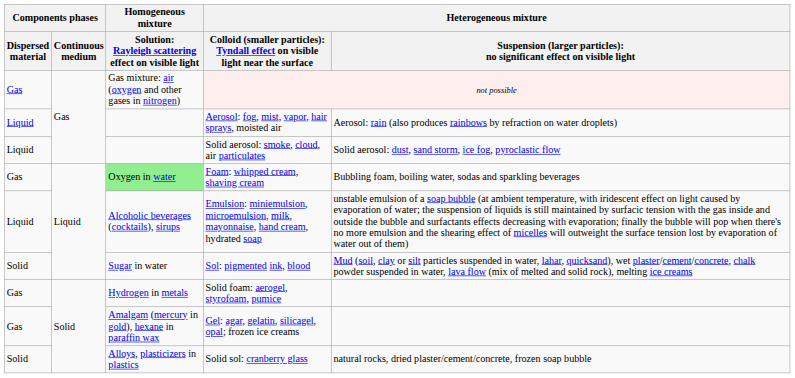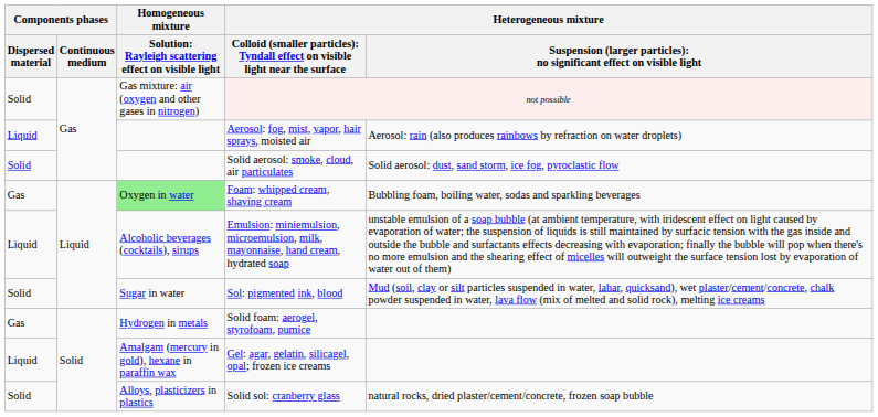 <table class="wikitable">
 <tr>
 <th colspan="2">Components phases</th>
 <th>Homogeneous mixture</th>
 <th colspan="2">Heterogeneous mixture</th>
 </tr>
 <tr>
 <th>Dispersed<br> material</th>
 <th>Continuous<br> medium</th>
 <th>Solution:<br> <a href='#'>Rayleigh scattering</a> effect on visible light</th>
 <th>Colloid (smaller particles):<br> <a href='#'>Tyndall effect</a> on visible light near the surface</th>
 <th>Suspension (larger particles):<br> no significant effect on visible light</th>
 </tr>
 <tr>
-<td><a href='#'>Gas</a></td>
+<td>Solid</td>
 <td rowspan="3">Gas</td>
 <td>Gas mixture: <a href='#'>air</a> (<a href='#'>oxygen</a> and other gases in <a href='#'>nitrogen</a>)</td>
 <td colspan="2" style="background:#fee; text-align:center"><small><em>not possible</em></small></td>
 </tr>
 <tr>
 <td><a href='#'>Liquid</a></td>
 <td></td>
 <td><a href='#'>Aerosol</a>: <a href='#'>fog</a>, <a href='#'>mist</a>, <a href='#'>vapor</a>, <a href='#'>hair sprays</a>, moisted air</td>
 <td>Aerosol: <a href='#'>rain</a> (also produces <a href='#'>rainbows</a> by refraction on water droplets)</td>
 </tr>
 <tr>
-<td>Liquid</td>
+<td><a href='#'>Solid</a></td>
 <td></td>
 <td>Solid aerosol: <a href='#'>smoke</a>, <a href='#'>cloud</a>, air <a href='#'>particulates</a></td>
 <td>Solid aerosol: <a href='#'>dust</a>, <a href='#'>sand storm</a>, <a href='#'>ice fog</a>, <a href='#'>pyroclastic flow</a></td>
 </tr>
 <tr>
 <td>Gas</td>
 <td rowspan="3">Liquid</td>
 <td style="background: lightgreen;">Oxygen in <a href='#'>water</a></td>
 <td><a href='#'>Foam</a>: <a href='#'>whipped cream</a>, <a href='#'>shaving cream</a></td>
 <td>Bubbling foam, boiling water, sodas and sparkling beverages</td>
 </tr>
 <tr>
 <td>Liquid</td>
 <td><a href='#'>Alcoholic beverages</a> (<a href='#'>cocktails</a>), <a href='#'>sirups</a></td>
 <td><a href='#'>Emulsion</a>: <a href='#'>miniemulsion</a>, <a href='#'>microemulsion</a>, <a href='#'>milk</a>, <a href='#'>mayonnaise</a>, <a href='#'>hand cream</a>, hydrated <a href='#'>soap</a></td>
 <td>unstable emulsion of a <a href='#'>soap bubble</a> (at ambient temperature, with iridescent effect on light caused by evaporation of water; the suspension of liquids is still maintained by surfacic tension with the gas inside and outside the bubble and surfactants effects decreasing with evaporation; finally the bubble will pop when there's no more emulsion and the shearing effect of <a href='#'>micelles</a> will outweight the surface tension lost by evaporation of water out of them)</td>
 </tr>
 <tr>
 <td>Solid</td>
 <td><a href='#'>Sugar</a> in water</td>
 <td><a href='#'>Sol</a>: <a href='#'>pigmented</a> <a href='#'>ink</a>, <a href='#'>blood</a></td>
 <td><a href='#'>Mud</a> (<a href='#'>soil</a>, <a href='#'>clay</a> or <a href='#'>silt</a> particles suspended in water, <a href='#'>lahar</a>, <a href='#'>quicksand</a>), wet <a href='#'>plaster</a>/<a href='#'>cement</a>/<a href='#'>concrete</a>, <a href='#'>chalk</a> powder suspended in water, <a href='#'>lava flow</a> (mix of melted and solid rock), melting <a href='#'>ice creams</a></td>
 </tr>
 <tr>
 <td>Gas</td>
 <td rowspan="3">Solid</td>
 <td><a href='#'>Hydrogen</a> in <a href='#'>metals</a></td>
 <td>Solid foam: <a href='#'>aerogel</a>, <a href='#'>styrofoam</a>, <a href='#'>pumice</a></td>
 <td></td>
 </tr>
 <tr>
-<td>Gas</td>
+<td>Liquid</td>
 <td><a href='#'>Amalgam</a> (<a href='#'>mercury</a> in <a href='#'>gold</a>), <a href='#'>hexane</a> in <a href='#'>paraffin wax</a></td>
 <td><a href='#'>Gel</a>: <a href='#'>agar</a>, <a href='#'>gelatin</a>, <a href='#'>silicagel</a>, <a href='#'>opal</a>; frozen ice creams</td>
 <td></td>
 </tr>
 <tr>
 <td>Solid</td>
 <td><a href='#'>Alloys</a>, <a href='#'>plasticizers</a> in <a href='#'>plastics</a></td>
 <td>Solid sol: <a href='#'>cranberry glass</a></td>
 <td>natural rocks, dried plaster/cement/concrete, frozen soap bubble</td>
 </tr>
 </table>
